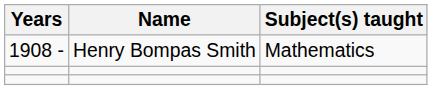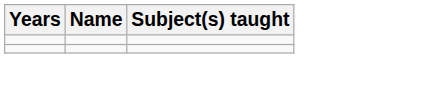 <table class="wikitable">
 <tr>
 <th>Years</th>
 <th>Name</th>
 <th>Subject(s) taught</th>
-</tr>
-<tr>
-<td>1908 -</td>
-<td>Henry Bompas Smith</td>
-<td>Mathematics</td>
 </tr>
 <tr>
 <td></td>
 <td></td>
 <td></td>
 </tr>
 <tr>
 <td></td>
 <td></td>
 <td></td>
 </tr>
 </table>
